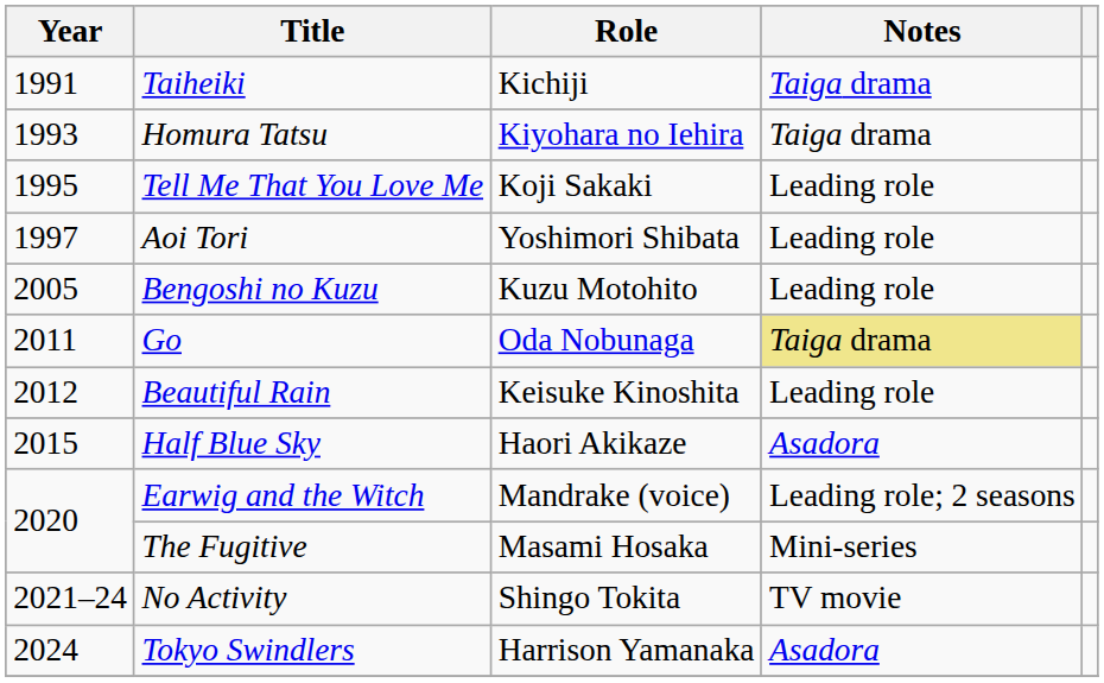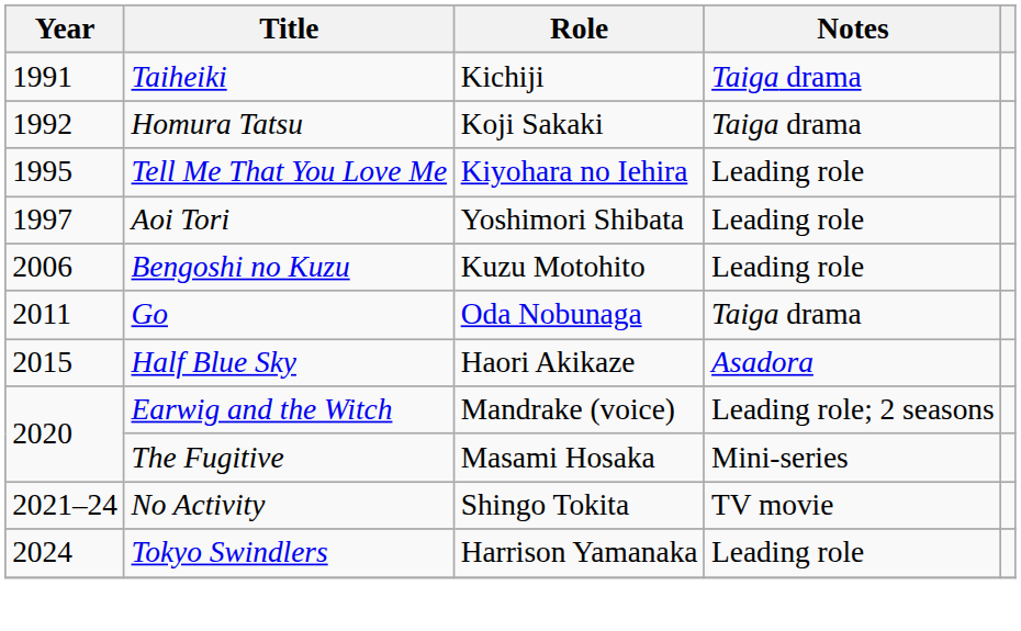 <table class="wikitable sortable plainrowheaders">
 <tr>
 <th>Year</th>
 <th>Title</th>
 <th>Role</th>
 <th class="unsortable">Notes</th>
 <th class="unsortable"></th>
 </tr>
 <tr>
 <td>1991</td>
 <td><em><a href='#'>Taiheiki</a></em></td>
 <td>Kichiji</td>
 <td><a href='#'><em>Taiga</em> drama</a></td>
 <td></td>
 </tr>
 <tr>
-<td>1993</td>
+<td>1992</td>
 <td><em>Homura Tatsu</em></td>
-<td><a href='#'>Kiyohara no Iehira</a></td>
+<td>Koji Sakaki</td>
 <td><em>Taiga</em> drama</td>
 <td></td>
 </tr>
 <tr>
 <td>1995</td>
 <td><em><a href='#'>Tell Me That You Love Me</a></em></td>
-<td>Koji Sakaki</td>
+<td><a href='#'>Kiyohara no Iehira</a></td>
 <td>Leading role</td>
 <td></td>
 </tr>
 <tr>
 <td>1997</td>
 <td><em>Aoi Tori</em></td>
 <td>Yoshimori Shibata</td>
 <td>Leading role</td>
 <td></td>
 </tr>
 <tr>
-<td>2005</td>
+<td>2006</td>
 <td><em><a href='#'>Bengoshi no Kuzu</a></em></td>
 <td>Kuzu Motohito</td>
 <td>Leading role</td>
 <td></td>
 </tr>
 <tr>
 <td>2011</td>
 <td><em><a href='#'>Go</a></em></td>
 <td><a href='#'>Oda Nobunaga</a></td>
-<td style="background: khaki;"><em>Taiga</em> drama</td>
-<td></td>
-</tr>
-<tr>
-<td>2012</td>
-<td><em><a href='#'>Beautiful Rain</a></em></td>
-<td>Keisuke Kinoshita</td>
-<td>Leading role</td>
+<td><em>Taiga</em> drama</td>
 <td></td>
 </tr>
 <tr>
 <td>2015</td>
 <td><em><a href='#'>Half Blue Sky</a></em></td>
 <td>Haori Akikaze</td>
 <td><em><a href='#'>Asadora</a></em></td>
 <td></td>
 </tr>
 <tr>
 <td rowspan=2>2020</td>
 <td><em><a href='#'>Earwig and the Witch</a></em></td>
 <td>Mandrake (voice)</td>
 <td>Leading role; 2 seasons</td>
 <td></td>
 </tr>
 <tr>
 <td><em>The Fugitive</em></td>
 <td>Masami Hosaka</td>
 <td>Mini-series</td>
 <td></td>
 </tr>
 <tr>
 <td>2021–24</td>
 <td><em>No Activity</em></td>
 <td>Shingo Tokita</td>
 <td>TV movie</td>
 <td></td>
 </tr>
 <tr>
 <td>2024</td>
 <td><em><a href='#'>Tokyo Swindlers</a></em></td>
 <td>Harrison Yamanaka</td>
-<td><em><a href='#'>Asadora</a></em></td>
+<td>Leading role</td>
 <td></td>
 </tr>
 <tr>
 </tr>
 </table>
